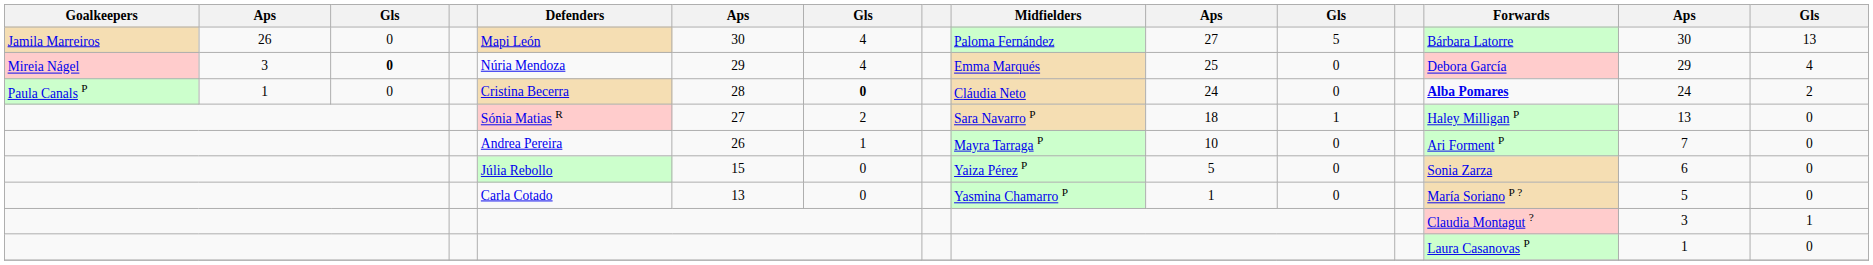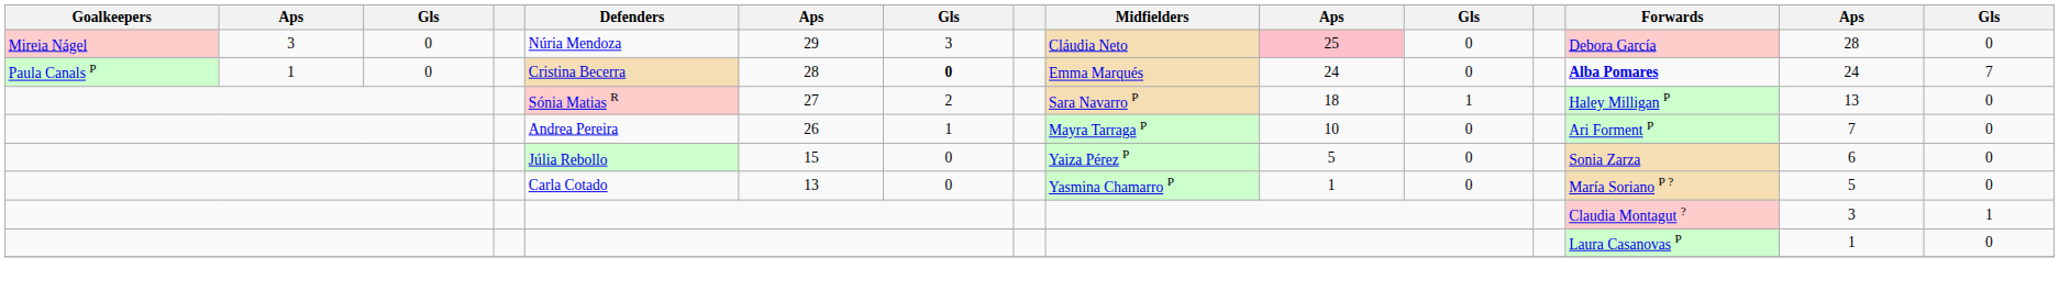 <table class="wikitable" style="font-size: 90%; width: 100%;">
 <tr>
 <th width=200px>Goalkeepers</th>
 <th>Aps</th>
 <th>Gls</th>
 <th></th>
 <th width=200px>Defenders</th>
 <th>Aps</th>
 <th>Gls</th>
 <th></th>
 <th width=200px>Midfielders</th>
 <th>Aps</th>
 <th>Gls</th>
 <th></th>
 <th width=200px>Forwards</th>
 <th>Aps</th>
 <th>Gls</th>
 </tr>
 <tr>
-<td bgcolor=#F5DEB3> <a href='#'>Jamila Marreiros</a> <sup> </sup></td>
-<td align=center>26</td>
-<td align=center>0</td>
-<td></td>
-<td bgcolor=#F5DEB3> <a href='#'>Mapi León</a> <sup> </sup></td>
-<td align=center>30</td>
-<td align=center>4</td>
-<td></td>
-<td bgcolor=#CCFFCC> <a href='#'>Paloma Fernández</a> <sup></sup></td>
-<td align=center>27</td>
-<td align=center>5</td>
-<td></td>
-<td bgcolor=#CCFFCC> <a href='#'>Bárbara Latorre</a> <sup></sup></td>
-<td align=center>30</td>
-<td align=center>13</td>
-</tr>
-<tr>
 <td bgcolor=#FFCCCC> <a href='#'>Mireia Nágel</a> <sup></sup></td>
 <td align=center>3</td>
-<td align=center><strong>0</strong></td>
+<td align=center>0</td>
 <td></td>
 <td> <a href='#'>Núria Mendoza</a></td>
 <td align=center>29</td>
-<td align=center>4</td>
+<td align=center>3</td>
 <td></td>
-<td bgcolor=#F5DEB3> <a href='#'>Emma Marqués</a> <sup> </sup></td>
-<td align=center>25</td>
+<td bgcolor=#F5DEB3> <a href='#'>Cláudia Neto</a> <sup> </sup></td>
+<td align=center style="background: pink;">25</td>
 <td align=center>0</td>
 <td></td>
 <td bgcolor=#FFCCCC> <a href='#'>Debora García</a> <sup></sup></td>
-<td align=center>29</td>
-<td align=center>4</td>
+<td align=center>28</td>
+<td align=center>0</td>
 </tr>
 <tr>
 <td bgcolor=#CCFFCC> <a href='#'>Paula Canals</a> <sup>P</sup></td>
 <td align=center>1</td>
 <td align=center>0</td>
 <td></td>
 <td bgcolor=#F5DEB3> <a href='#'>Cristina Becerra</a></td>
 <td align=center>28</td>
 <td align=center><strong>0</strong></td>
 <td></td>
-<td bgcolor=#F5DEB3> <a href='#'>Cláudia Neto</a> <sup> </sup></td>
+<td bgcolor=#F5DEB3> <a href='#'>Emma Marqués</a> <sup> </sup></td>
 <td align=center>24</td>
 <td align=center>0</td>
 <td></td>
 <td><strong> <a href='#'>Alba Pomares</a></strong></td>
 <td align=center>24</td>
-<td align=center>2</td>
+<td align=center>7</td>
 </tr>
 <tr>
 <td colspan=3></td>
 <td></td>
 <td bgcolor=#FFCCCC> <a href='#'>Sónia Matias</a> <sup>R</sup></td>
 <td align=center>27</td>
 <td align=center>2</td>
 <td></td>
 <td bgcolor=#F5DEB3> <a href='#'>Sara Navarro</a> <sup>P </sup></td>
 <td align=center>18</td>
 <td align=center>1</td>
 <td></td>
 <td bgcolor=#CCFFCC> <a href='#'>Haley Milligan</a> <sup>P</sup></td>
 <td align=center>13</td>
 <td align=center>0</td>
 </tr>
 <tr>
 <td colspan=3></td>
 <td></td>
 <td> <a href='#'>Andrea Pereira</a></td>
 <td align=center>26</td>
 <td align=center>1</td>
 <td></td>
 <td bgcolor=#CCFFCC> <a href='#'>Mayra Tarraga</a> <sup>P</sup></td>
 <td align=center>10</td>
 <td align=center>0</td>
 <td></td>
 <td bgcolor=#CCFFCC> <a href='#'>Ari Forment</a> <sup>P</sup></td>
 <td align=center>7</td>
 <td align=center>0</td>
 </tr>
 <tr>
 <td colspan=3></td>
 <td></td>
 <td bgcolor=#CCFFCC> <a href='#'>Júlia Rebollo</a> <sup></sup></td>
 <td align=center>15</td>
 <td align=center>0</td>
 <td></td>
 <td bgcolor=#CCFFCC> <a href='#'>Yaiza Pérez</a> <sup>P</sup></td>
 <td align=center>5</td>
 <td align=center>0</td>
 <td></td>
 <td bgcolor=#F5DEB3> <a href='#'>Sonia Zarza</a> <sup> </sup></td>
 <td align=center>6</td>
 <td align=center>0</td>
 </tr>
 <tr>
 <td colspan=3></td>
 <td></td>
 <td> <a href='#'>Carla Cotado</a></td>
 <td align=center>13</td>
 <td align=center>0</td>
 <td></td>
 <td bgcolor=#CCFFCC> <a href='#'>Yasmina Chamarro</a> <sup>P</sup></td>
 <td align=center>1</td>
 <td align=center>0</td>
 <td></td>
 <td bgcolor=#F5DEB3> <a href='#'>María Soriano</a> <sup>P ?</sup></td>
 <td align=center>5</td>
 <td align=center>0</td>
 </tr>
 <tr>
 <td colspan=3></td>
 <td></td>
 <td colspan=3></td>
 <td></td>
 <td colspan=3></td>
 <td></td>
 <td bgcolor=#FFCCCC> <a href='#'>Claudia Montagut</a> <sup>?</sup></td>
 <td align=center>3</td>
 <td align=center>1</td>
 </tr>
 <tr>
 <td colspan=3></td>
 <td></td>
 <td colspan=3></td>
 <td></td>
 <td colspan=3></td>
 <td></td>
 <td bgcolor=#CCFFCC> <a href='#'>Laura Casanovas</a> <sup>P</sup></td>
 <td align=center>1</td>
 <td align=center>0</td>
 </tr>
 <tr>
 </tr>
 </table>
